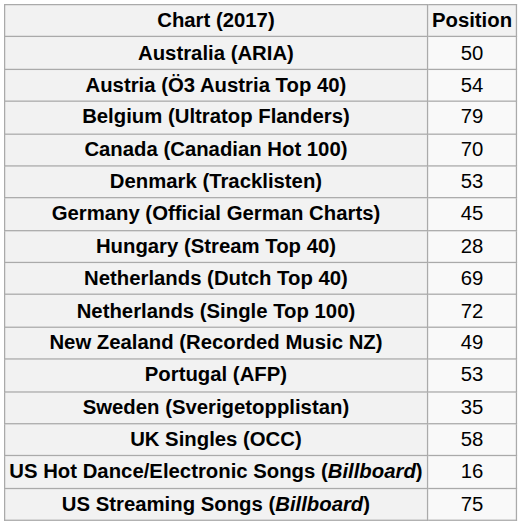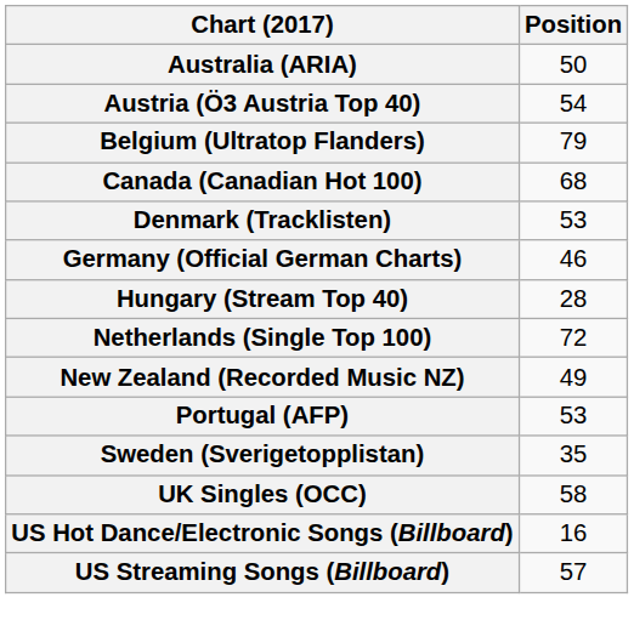 <table class="wikitable plainrowheaders sortable" style="text-align:center">
 <tr>
 <th>Chart (2017)</th>
 <th>Position</th>
 </tr>
 <tr>
 <th scope="row">Australia (ARIA)</th>
 <td>50</td>
 </tr>
 <tr>
 <th scope="row">Austria (Ö3 Austria Top 40)</th>
 <td>54</td>
 </tr>
 <tr>
 <th scope="row">Belgium (Ultratop Flanders)</th>
 <td>79</td>
 </tr>
 <tr>
 <th scope="row">Canada (Canadian Hot 100)</th>
-<td>70</td>
+<td>68</td>
 </tr>
 <tr>
 <th scope="row">Denmark (Tracklisten)</th>
 <td>53</td>
 </tr>
 <tr>
 <th scope="row">Germany (Official German Charts)</th>
-<td>45</td>
+<td>46</td>
 </tr>
 <tr>
 <th scope="row">Hungary (Stream Top 40)</th>
 <td>28</td>
-</tr>
-<tr>
-<th scope="row">Netherlands (Dutch Top 40)</th>
-<td>69</td>
 </tr>
 <tr>
 <th scope="row">Netherlands (Single Top 100)</th>
 <td>72</td>
 </tr>
 <tr>
 <th scope="row">New Zealand (Recorded Music NZ)</th>
 <td>49</td>
 </tr>
 <tr>
 <th scope="row">Portugal (AFP)</th>
 <td>53</td>
 </tr>
 <tr>
 <th scope="row">Sweden (Sverigetopplistan)</th>
 <td>35</td>
 </tr>
 <tr>
 <th scope="row">UK Singles (OCC)</th>
 <td>58</td>
 </tr>
 <tr>
 <th scope="row">US Hot Dance/Electronic Songs (<em>Billboard</em>)</th>
 <td>16</td>
 </tr>
 <tr>
 <th scope="row">US Streaming Songs (<em>Billboard</em>)</th>
-<td>75</td>
+<td>57</td>
 </tr>
 </table>
